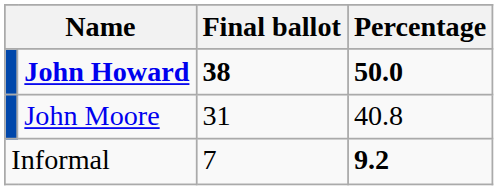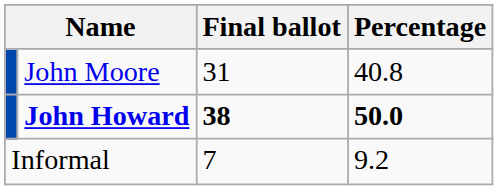 <table class="wikitable">
 <tr>
 <th colspan="2">Name</th>
 <th>Final ballot</th>
 <th>Percentage</th>
 </tr>
 <tr>
 <td style="background:#0047AB"></td>
+<td><a href='#'>John Moore</a></td>
+<td>31</td>
+<td>40.8</td>
+</tr>
+<tr>
+<td style="background:#0047AB"></td>
 <td><strong><a href='#'>John Howard</a></strong></td>
 <td><strong>38</strong></td>
 <td><strong>50.0</strong></td>
 </tr>
 <tr>
-<td style="background:#0047AB"></td>
-<td><a href='#'>John Moore</a></td>
-<td>31</td>
-<td>40.8</td>
-</tr>
-<tr>
 <td colspan="2">Informal</td>
 <td>7</td>
-<td><strong>9.2</strong></td>
+<td>9.2</td>
 </tr>
 </table>
